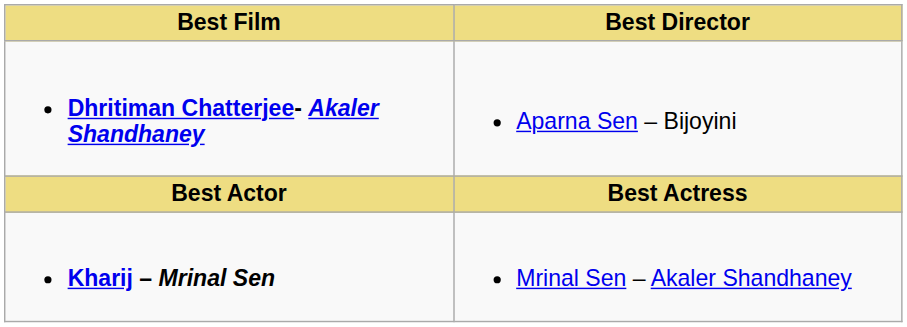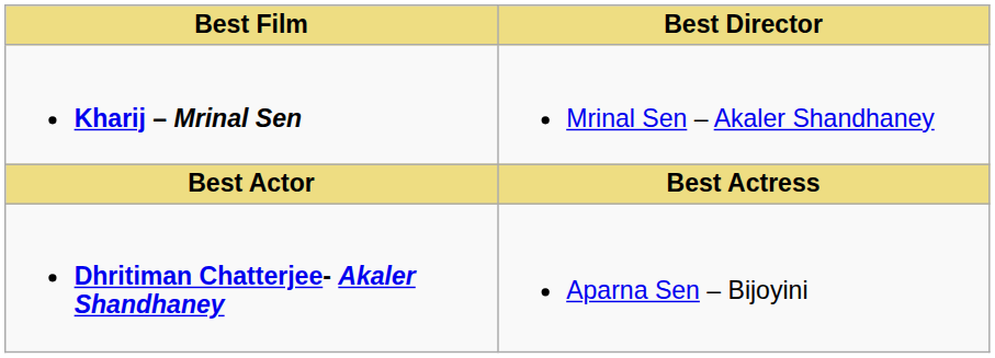 <table class="wikitable" width="100%"  |>
 <tr>
 <th !  style="background:#eedd82; text-align:center; width:50%;">Best Film</th>
 <th !  style="background:#eedd82; text-align:center; width:50%;">Best Director</th>
 </tr>
 <tr>
-<td><br><ul><li><strong><a href='#'>Dhritiman Chatterjee</a>- <em><a href='#'>Akaler Shandhaney</a><strong><em></li></ul></td>
-<td><br><ul><li></strong><a href='#'>Aparna Sen</a> – </em>Bijoyini</em></strong></li></ul></td>
+<td valign="top"><br><ul><li><strong><a href='#'>Kharij</a> – <em>Mrinal Sen<strong><em></li></ul></td>
+<td valign="top"><br><ul><li></strong><a href='#'>Mrinal Sen</a> – </em><a href='#'>Akaler Shandhaney</a></em></strong></li></ul></td>
 </tr>
 <tr>
 <th ! style="background:#eedd82; text-align:center;">Best Actor</th>
 <th ! style="background:#eedd82; text-align:center;">Best Actress</th>
 </tr>
 <tr>
-<td valign="top"><br><ul><li><strong><a href='#'>Kharij</a> – <em>Mrinal Sen<strong><em></li></ul></td>
-<td valign="top"><br><ul><li></strong><a href='#'>Mrinal Sen</a> – </em><a href='#'>Akaler Shandhaney</a></em></strong></li></ul></td>
+<td><br><ul><li><strong><a href='#'>Dhritiman Chatterjee</a>- <em><a href='#'>Akaler Shandhaney</a><strong><em></li></ul></td>
+<td><br><ul><li></strong><a href='#'>Aparna Sen</a> – </em>Bijoyini</em></strong></li></ul></td>
 </tr>
 </table>
